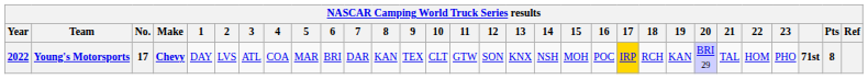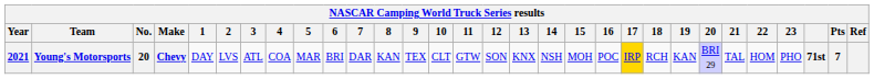 <table class="wikitable" style="text-align:center; font-size:75%">
 <tr>
 <th colspan=30><a href='#'>NASCAR Camping World Truck Series</a> results</th>
 </tr>
 <tr>
 <th>Year</th>
 <th>Team</th>
 <th>No.</th>
 <th>Make</th>
 <th>1</th>
 <th>2</th>
 <th>3</th>
 <th>4</th>
 <th>5</th>
 <th>6</th>
 <th>7</th>
 <th>8</th>
 <th>9</th>
 <th>10</th>
 <th>11</th>
 <th>12</th>
 <th>13</th>
 <th>14</th>
 <th>15</th>
 <th>16</th>
 <th>17</th>
 <th>18</th>
 <th>19</th>
 <th>20</th>
 <th>21</th>
 <th>22</th>
 <th>23</th>
 <th></th>
 <th>Pts</th>
 <th>Ref</th>
 </tr>
 <tr>
-<th><a href='#'>2022</a></th>
+<th><a href='#'>2021</a></th>
 <th><a href='#'>Young's Motorsports</a></th>
-<th>17</th>
+<th>20</th>
 <th><a href='#'>Chevy</a></th>
 <td><a href='#'>DAY</a></td>
 <td><a href='#'>LVS</a></td>
 <td><a href='#'>ATL</a></td>
 <td><a href='#'>COA</a></td>
 <td><a href='#'>MAR</a></td>
 <td><a href='#'>BRI</a></td>
 <td><a href='#'>DAR</a></td>
 <td><a href='#'>KAN</a></td>
 <td><a href='#'>TEX</a></td>
 <td><a href='#'>CLT</a></td>
 <td><a href='#'>GTW</a></td>
 <td><a href='#'>SON</a></td>
 <td><a href='#'>KNX</a></td>
 <td><a href='#'>NSH</a></td>
 <td><a href='#'>MOH</a></td>
 <td><a href='#'>POC</a></td>
 <td style="background: gold;"><a href='#'>IRP</a></td>
 <td><a href='#'>RCH</a></td>
 <td><a href='#'>KAN</a></td>
 <td style="background:#CFCFFF;"><a href='#'>BRI</a><br><small>29</small></td>
 <td><a href='#'>TAL</a></td>
 <td><a href='#'>HOM</a></td>
 <td><a href='#'>PHO</a></td>
 <th>71st</th>
-<th>8</th>
+<th>7</th>
 <th></th>
 </tr>
 </table>
